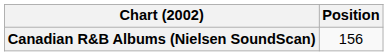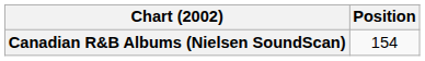 <table class="wikitable plainrowheaders">
 <tr>
 <th scope="col">Chart (2002)</th>
 <th scope="col">Position</th>
 </tr>
 <tr>
 <th scope="row">Canadian R&B Albums (Nielsen SoundScan)</th>
-<td style="text-align:center;">156</td>
+<td style="text-align:center;">154</td>
 </tr>
 </table>
